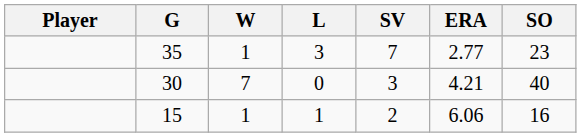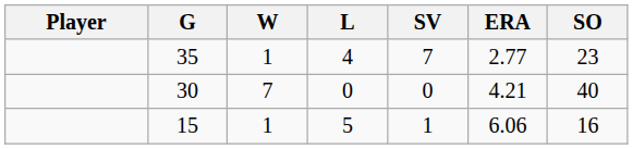 <table class="wikitable sortable">
 <tr>
 <th bgcolor="#DDDDFF" width="16%">Player</th>
 <th bgcolor="#DDDDFF" width="9%">G</th>
 <th bgcolor="#DDDDFF" width="9%">W</th>
 <th bgcolor="#DDDDFF" width="9%">L</th>
 <th bgcolor="#DDDDFF" width="9%">SV</th>
 <th bgcolor="#DDDDFF" width="9%">ERA</th>
 <th bgcolor="#DDDDFF" width="9%">SO</th>
 </tr>
 <tr align="center">
 <td></td>
 <td>35</td>
 <td>1</td>
-<td>3</td>
+<td>4</td>
 <td>7</td>
 <td>2.77</td>
 <td>23</td>
 </tr>
 <tr align="center">
 <td></td>
 <td>30</td>
 <td>7</td>
 <td>0</td>
-<td>3</td>
+<td>0</td>
 <td>4.21</td>
 <td>40</td>
 </tr>
 <tr align="center">
 <td></td>
 <td>15</td>
 <td>1</td>
+<td>5</td>
 <td>1</td>
-<td>2</td>
 <td>6.06</td>
 <td>16</td>
 </tr>
 </table>
